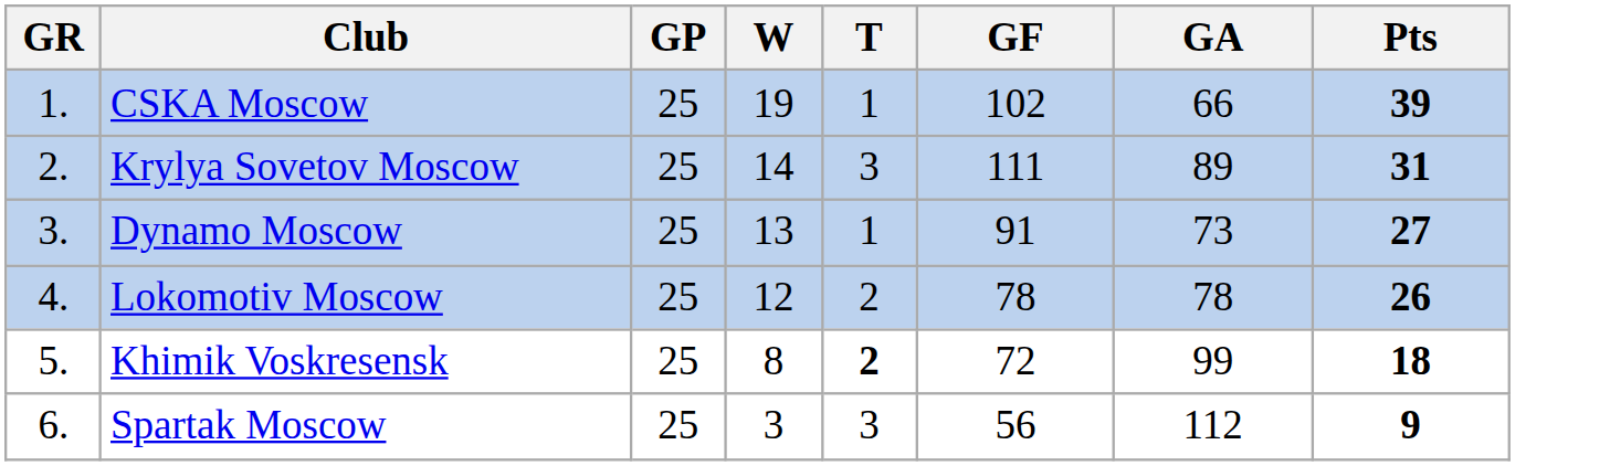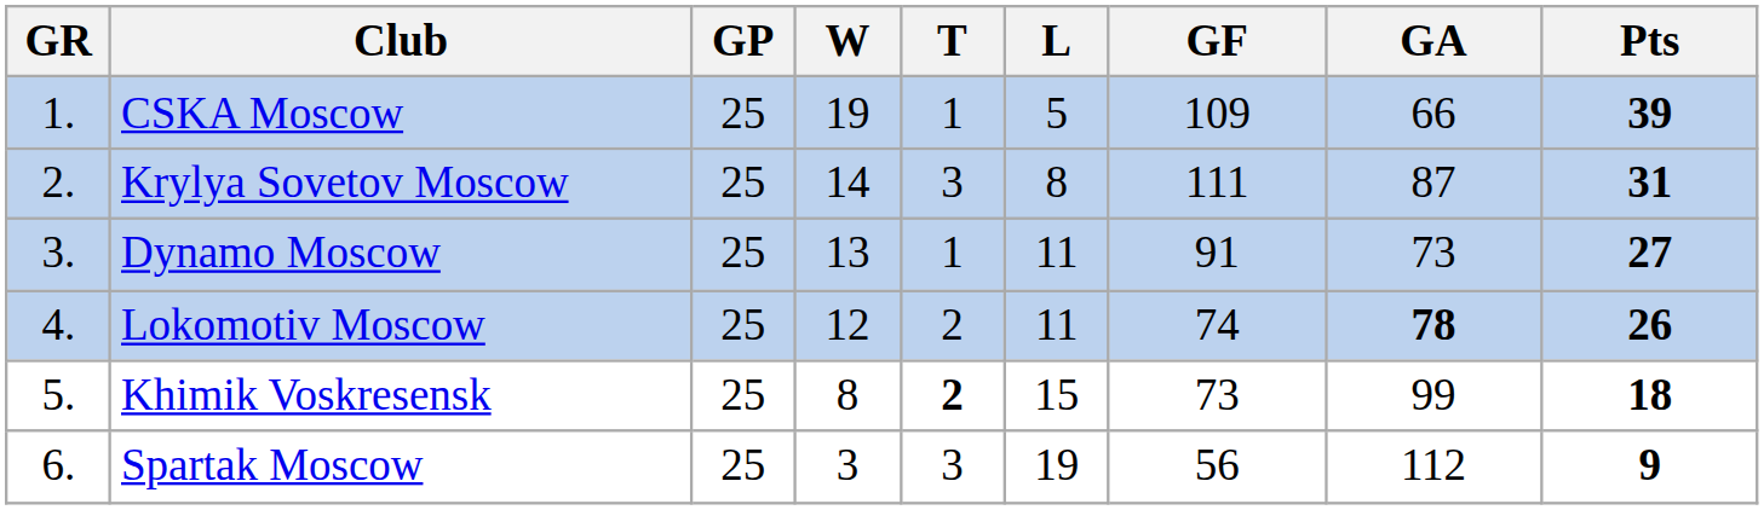 <table class="wikitable">
 <tr>
 <th width="30">GR</th>
 <th width="200">Club</th>
 <th width="30">GP</th>
 <th width="30">W</th>
 <th width="30">T</th>
+<th width="30">L</th>
 <th width="70">GF</th>
 <th width="70">GA</th>
 <th width="70">Pts</th>
 </tr>
 <tr bgcolor="#BCD2EE" align="center">
 <td>1.</td>
 <td align="left"><a href='#'>CSKA Moscow</a></td>
 <td>25</td>
 <td>19</td>
 <td>1</td>
-<td>102</td>
+<td>5</td>
+<td>109</td>
 <td>66</td>
 <td><strong>39</strong></td>
 </tr>
 <tr bgcolor="#BCD2EE" align="center">
 <td>2.</td>
 <td align="left"><a href='#'>Krylya Sovetov Moscow</a></td>
 <td>25</td>
 <td>14</td>
 <td>3</td>
+<td>8</td>
 <td>111</td>
-<td>89</td>
+<td>87</td>
 <td><strong>31</strong></td>
 </tr>
 <tr bgcolor="#BCD2EE" align="center">
 <td>3.</td>
 <td align="left"><a href='#'>Dynamo Moscow</a></td>
 <td>25</td>
 <td>13</td>
 <td>1</td>
+<td>11</td>
 <td>91</td>
 <td>73</td>
 <td><strong>27</strong></td>
 </tr>
 <tr bgcolor="#BCD2EE" align="center">
 <td>4.</td>
 <td align="left"><a href='#'>Lokomotiv Moscow</a></td>
 <td>25</td>
 <td>12</td>
 <td>2</td>
-<td>78</td>
-<td>78</td>
+<td>11</td>
+<td>74</td>
+<td><strong>78</strong></td>
 <td><strong>26</strong></td>
 </tr>
 <tr bgcolor="#FFFFFF" align="center">
 <td>5.</td>
 <td align="left"><a href='#'>Khimik Voskresensk</a></td>
 <td>25</td>
 <td>8</td>
 <td><strong>2</strong></td>
-<td>72</td>
+<td>15</td>
+<td>73</td>
 <td>99</td>
 <td><strong>18</strong></td>
 </tr>
 <tr bgcolor="#FFFFFF" align="center">
 <td>6.</td>
 <td align="left"><a href='#'>Spartak Moscow</a></td>
 <td>25</td>
 <td>3</td>
 <td>3</td>
+<td>19</td>
 <td>56</td>
 <td>112</td>
 <td><strong>9</strong></td>
 </tr>
 </table>
